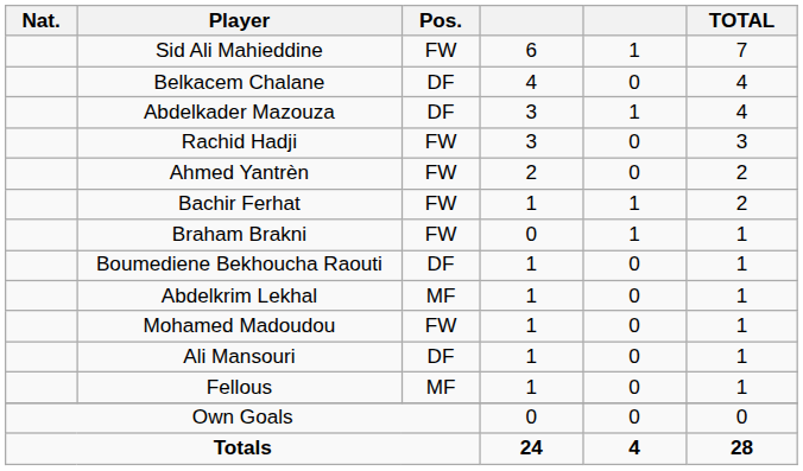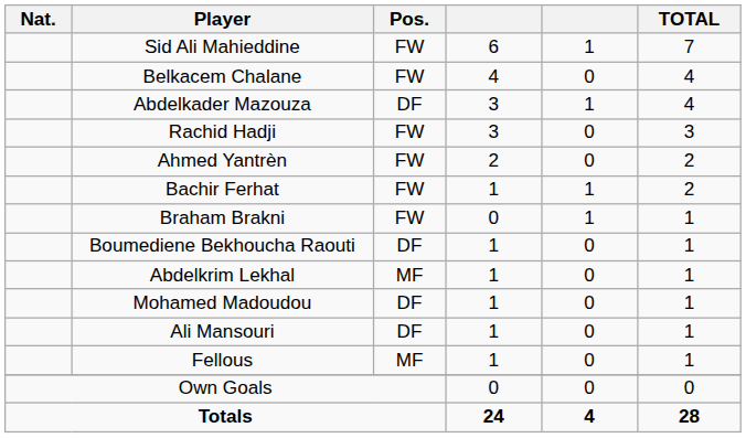 <table class="wikitable sortable alternance"  style="font-size:85%; text-align:center; line-height:14px; width:60%;">
 <tr>
 <th width=10>Nat.</th>
 <th width=140>Player</th>
 <th width=10>Pos.</th>
 <th width=40></th>
 <th width=40></th>
 <th width=10>TOTAL</th>
 </tr>
 <tr>
 <td></td>
 <td>Sid Ali Mahieddine</td>
 <td>FW</td>
 <td>6</td>
 <td>1</td>
 <td>7</td>
 </tr>
 <tr>
 <td></td>
 <td>Belkacem Chalane</td>
-<td>DF</td>
+<td>FW</td>
 <td>4</td>
 <td>0</td>
 <td>4</td>
 </tr>
 <tr>
 <td></td>
 <td>Abdelkader Mazouza</td>
 <td>DF</td>
 <td>3</td>
 <td>1</td>
 <td>4</td>
 </tr>
 <tr>
 <td></td>
 <td>Rachid Hadji</td>
 <td>FW</td>
 <td>3</td>
 <td>0</td>
 <td>3</td>
 </tr>
 <tr>
 <td></td>
 <td>Ahmed Yantrèn</td>
 <td>FW</td>
 <td>2</td>
 <td>0</td>
 <td>2</td>
 </tr>
 <tr>
 <td></td>
 <td>Bachir Ferhat</td>
 <td>FW</td>
 <td>1</td>
 <td>1</td>
 <td>2</td>
 </tr>
 <tr>
 <td></td>
 <td>Braham Brakni</td>
 <td>FW</td>
 <td>0</td>
 <td>1</td>
 <td>1</td>
 </tr>
 <tr>
 <td></td>
 <td>Boumediene Bekhoucha Raouti</td>
 <td>DF</td>
 <td>1</td>
 <td>0</td>
 <td>1</td>
 </tr>
 <tr>
 <td></td>
 <td>Abdelkrim Lekhal</td>
 <td>MF</td>
 <td>1</td>
 <td>0</td>
 <td>1</td>
 </tr>
 <tr>
 <td></td>
 <td>Mohamed Madoudou</td>
-<td>FW</td>
+<td>DF</td>
 <td>1</td>
 <td>0</td>
 <td>1</td>
 </tr>
 <tr>
 <td></td>
 <td>Ali Mansouri</td>
 <td>DF</td>
 <td>1</td>
 <td>0</td>
 <td>1</td>
 </tr>
 <tr>
 <td></td>
 <td>Fellous</td>
 <td>MF</td>
 <td>1</td>
 <td>0</td>
 <td>1</td>
 </tr>
 <tr>
 </tr>
 <tr class="sortbottom">
 <td colspan="3">Own Goals</td>
 <td>0</td>
 <td>0</td>
 <td>0</td>
 </tr>
 <tr class="sortbottom">
 <td colspan="3"><strong>Totals</strong></td>
 <td><strong>24</strong></td>
 <td><strong>4</strong></td>
 <td><strong>28</strong></td>
 </tr>
 </table>
